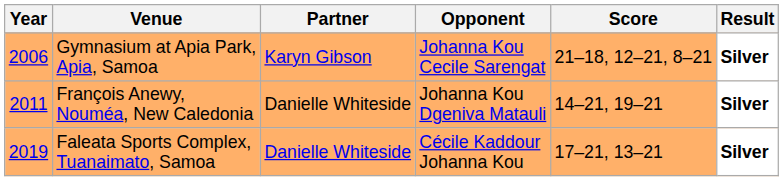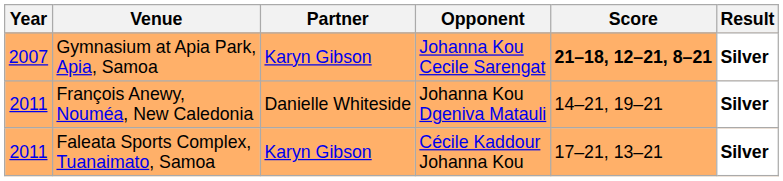 <table class="sortable wikitable" style="font-size: 90%;">
 <tr>
 <th>Year</th>
 <th>Venue</th>
 <th>Partner</th>
 <th>Opponent</th>
 <th>Score</th>
 <th>Result</th>
 </tr>
 <tr style="background:#FFB069">
-<td align="center"><a href='#'>2006</a></td>
+<td align="center"><a href='#'>2007</a></td>
 <td align="left">Gymnasium at Apia Park,<br><a href='#'>Apia</a>, Samoa</td>
 <td align="left"> <a href='#'>Karyn Gibson</a></td>
 <td align="left"> <a href='#'>Johanna Kou</a><br> <a href='#'>Cecile Sarengat</a></td>
-<td align="left">21–18, 12–21, 8–21</td>
+<td align="left"><strong>21–18, 12–21, 8–21</strong></td>
 <td style="text-align:left; background:white"> <strong>Silver</strong></td>
 </tr>
 <tr style="background:#FFB069">
 <td align="center"><a href='#'>2011</a></td>
 <td align="left">François Anewy,<br><a href='#'>Nouméa</a>, New Caledonia</td>
 <td align="left"> Danielle Whiteside</td>
 <td align="left"> Johanna Kou<br> <a href='#'>Dgeniva Matauli</a></td>
 <td align="left">14–21, 19–21</td>
 <td style="text-align:left; background:white"> <strong>Silver</strong></td>
 </tr>
 <tr style="background:#FFB069">
-<td align="center"><a href='#'>2019</a></td>
+<td align="center"><a href='#'>2011</a></td>
 <td align="left">Faleata Sports Complex,<br><a href='#'>Tuanaimato</a>, Samoa</td>
-<td align="left"> <a href='#'>Danielle Whiteside</a></td>
+<td align="left"> <a href='#'>Karyn Gibson</a></td>
 <td align="left"> <a href='#'>Cécile Kaddour</a><br> Johanna Kou</td>
 <td align="left">17–21, 13–21</td>
 <td style="text-align:left; background:white"> <strong>Silver</strong></td>
 </tr>
 </table>
